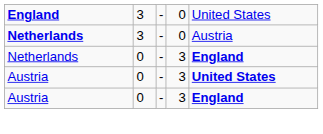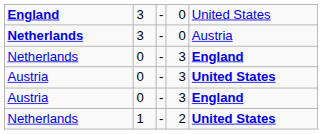 <table class="wikitable">
 <tr>
 <td width=150> <strong><a href='#'>England</a></strong></td>
 <td width=20 align="left">3</td>
 <td>-</td>
 <td width=20 align="right">0</td>
 <td width=150> <a href='#'>United States</a></td>
 </tr>
 <tr>
 <td> <strong><a href='#'>Netherlands</a></strong></td>
 <td align="left">3</td>
 <td>-</td>
 <td align="right">0</td>
 <td> <a href='#'>Austria</a></td>
 </tr>
 <tr>
 <td> <a href='#'>Netherlands</a></td>
 <td align="left">0</td>
 <td>-</td>
 <td align="right">3</td>
 <td> <strong><a href='#'>England</a></strong></td>
 </tr>
 <tr>
 <td> <a href='#'>Austria</a></td>
 <td align="left">0</td>
 <td>-</td>
 <td align="right">3</td>
 <td> <strong><a href='#'>United States</a></strong></td>
 </tr>
 <tr>
 <td> <a href='#'>Austria</a></td>
 <td align="left">0</td>
 <td>-</td>
 <td align="right">3</td>
 <td> <strong><a href='#'>England</a></strong></td>
 </tr>
+<tr>
+<td> <a href='#'>Netherlands</a></td>
+<td align="left">1</td>
+<td>-</td>
+<td align="right">2</td>
+<td> <strong><a href='#'>United States</a></strong></td>
+</tr>
 </table>
